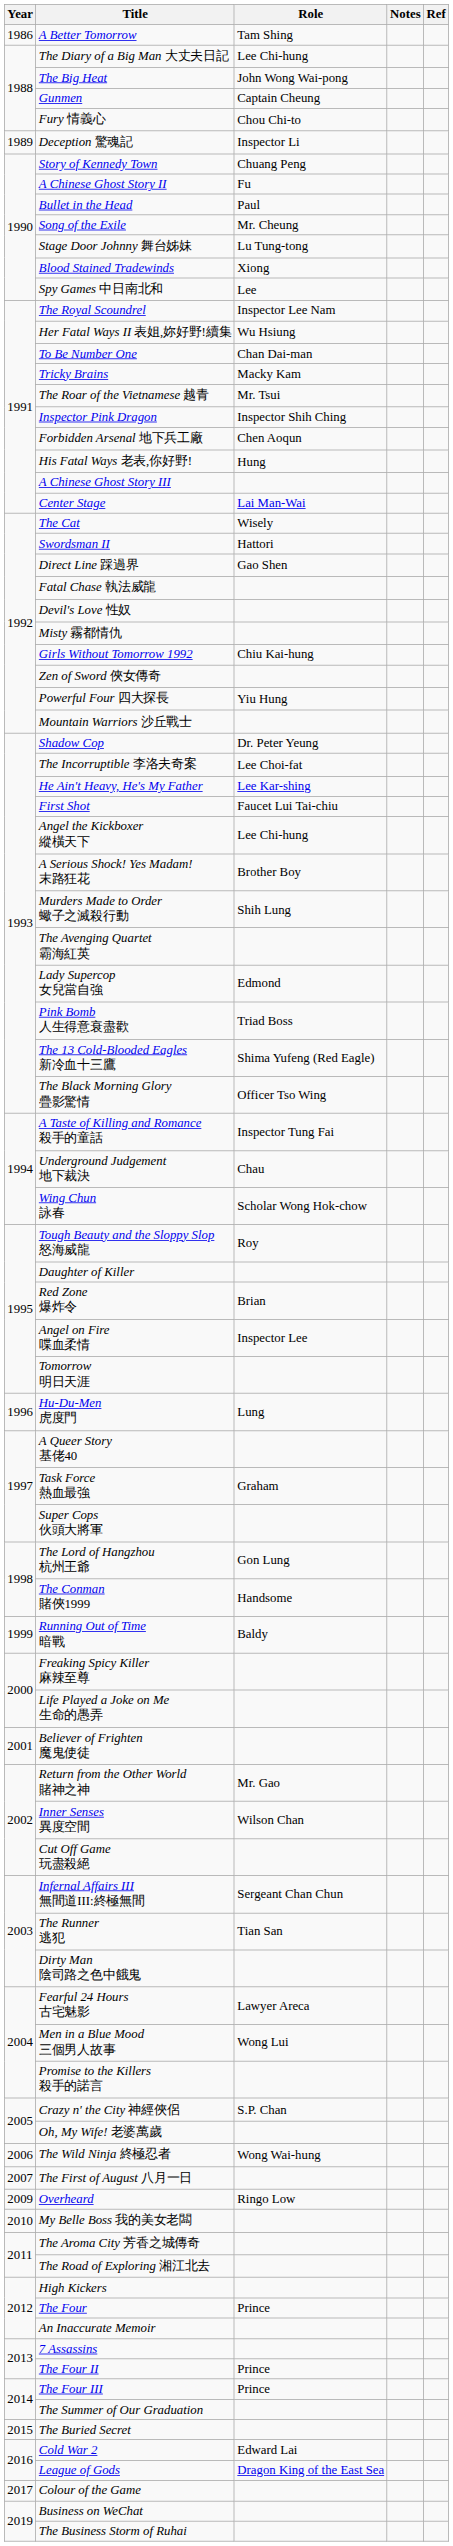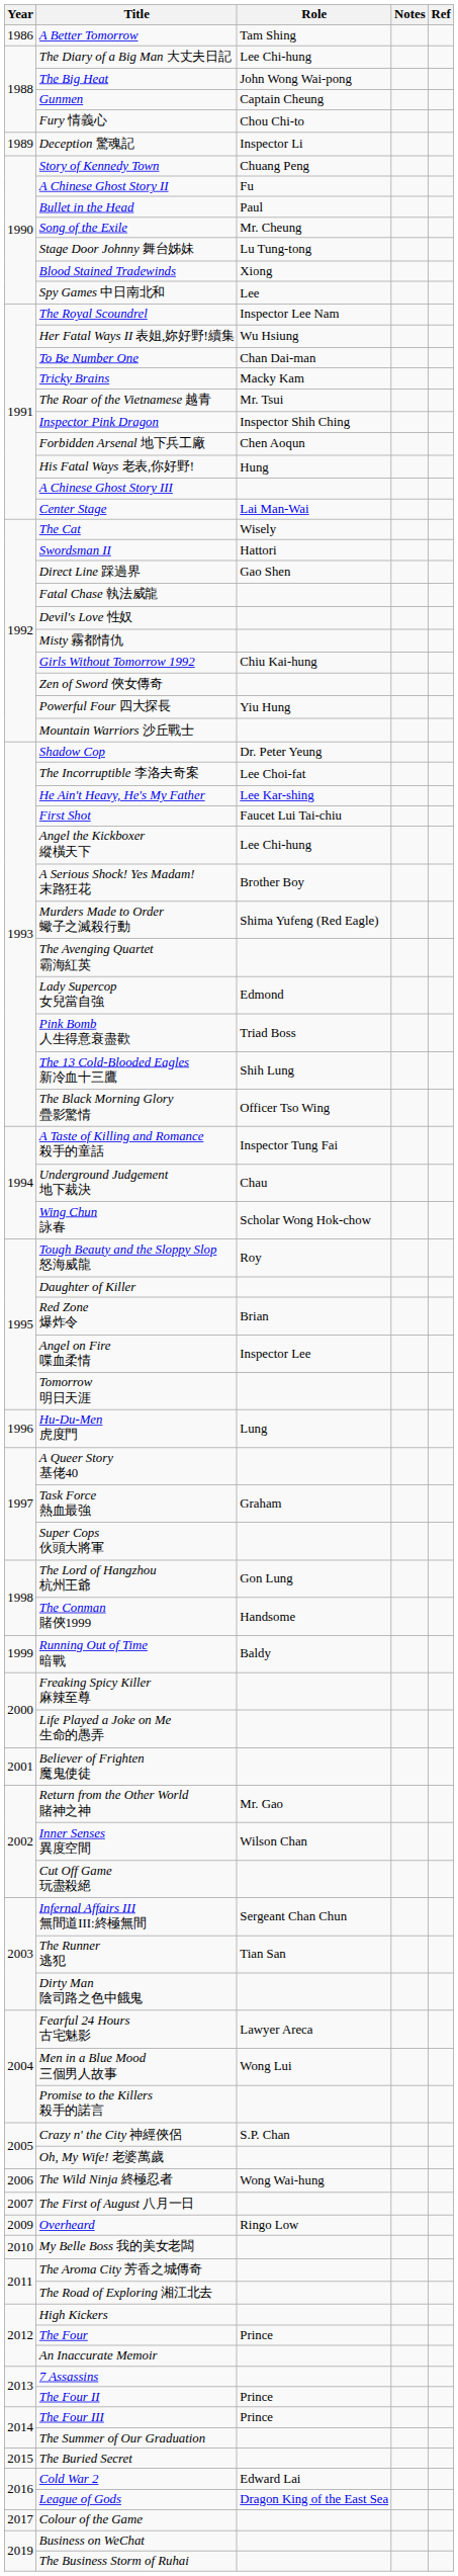 <table class="wikitable">
 <tr>
 <th>Year</th>
 <th>Title</th>
 <th>Role</th>
 <th>Notes</th>
 <th>Ref</th>
 </tr>
 <tr>
 <td>1986</td>
 <td><em><a href='#'>A Better Tomorrow</a></em></td>
 <td>Tam Shing</td>
 <td></td>
 <td></td>
 </tr>
 <tr>
 <td rowspan=4>1988</td>
 <td><em>The Diary of a Big Man</em> 大丈夫日記</td>
 <td>Lee Chi-hung</td>
 <td></td>
 <td></td>
 </tr>
 <tr>
 <td><em><a href='#'>The Big Heat</a></em></td>
 <td>John Wong Wai-pong</td>
 <td></td>
 <td></td>
 </tr>
 <tr>
 <td><em><a href='#'>Gunmen</a></em></td>
 <td>Captain Cheung</td>
 <td></td>
 <td></td>
 </tr>
 <tr>
 <td><em>Fury</em> 情義心</td>
 <td>Chou Chi-to</td>
 <td></td>
 <td></td>
 </tr>
 <tr>
 <td>1989</td>
 <td><em>Deception</em> 驚魂記</td>
 <td>Inspector Li</td>
 <td></td>
 <td></td>
 </tr>
 <tr>
 <td rowspan=7>1990</td>
 <td><em><a href='#'>Story of Kennedy Town</a></em></td>
 <td>Chuang Peng</td>
 <td></td>
 <td></td>
 </tr>
 <tr>
 <td><em><a href='#'>A Chinese Ghost Story II</a></em></td>
 <td>Fu</td>
 <td></td>
 <td></td>
 </tr>
 <tr>
 <td><em><a href='#'>Bullet in the Head</a></em></td>
 <td>Paul</td>
 <td></td>
 <td></td>
 </tr>
 <tr>
 <td><em><a href='#'>Song of the Exile</a></em></td>
 <td>Mr. Cheung</td>
 <td></td>
 <td></td>
 </tr>
 <tr>
 <td><em>Stage Door Johnny</em> 舞台姊妹</td>
 <td>Lu Tung-tong</td>
 <td></td>
 <td></td>
 </tr>
 <tr>
 <td><em><a href='#'>Blood Stained Tradewinds</a></em></td>
 <td>Xiong</td>
 <td></td>
 <td></td>
 </tr>
 <tr>
 <td><em>Spy Games</em> 中日南北和</td>
 <td>Lee</td>
 <td></td>
 <td></td>
 </tr>
 <tr>
 <td rowspan=10>1991</td>
 <td><em><a href='#'>The Royal Scoundrel</a></em></td>
 <td>Inspector Lee Nam</td>
 <td></td>
 <td></td>
 </tr>
 <tr>
 <td><em>Her Fatal Ways II</em> 表姐,妳好野!續集</td>
 <td>Wu Hsiung</td>
 <td></td>
 <td></td>
 </tr>
 <tr>
 <td><em><a href='#'>To Be Number One</a></em></td>
 <td>Chan Dai-man</td>
 <td></td>
 <td></td>
 </tr>
 <tr>
 <td><em><a href='#'>Tricky Brains</a></em></td>
 <td>Macky Kam</td>
 <td></td>
 <td></td>
 </tr>
 <tr>
 <td><em>The Roar of the Vietnamese</em> 越青</td>
 <td>Mr. Tsui</td>
 <td></td>
 <td></td>
 </tr>
 <tr>
 <td><em><a href='#'>Inspector Pink Dragon</a></em></td>
 <td>Inspector Shih Ching</td>
 <td></td>
 <td></td>
 </tr>
 <tr>
 <td><em>Forbidden Arsenal</em> 地下兵工廠</td>
 <td>Chen Aoqun</td>
 <td></td>
 <td></td>
 </tr>
 <tr>
 <td><em>His Fatal Ways</em> 老表,你好野!</td>
 <td>Hung</td>
 <td></td>
 <td></td>
 </tr>
 <tr>
 <td><em><a href='#'>A Chinese Ghost Story III</a></em></td>
 <td></td>
 <td></td>
 <td></td>
 </tr>
 <tr>
 <td><em><a href='#'>Center Stage</a></em></td>
 <td><a href='#'>Lai Man-Wai</a></td>
 <td></td>
 <td></td>
 </tr>
 <tr>
 <td rowspan=10>1992</td>
 <td><em><a href='#'>The Cat</a></em></td>
 <td>Wisely</td>
 <td></td>
 <td></td>
 </tr>
 <tr>
 <td><em><a href='#'>Swordsman II</a></em></td>
 <td>Hattori</td>
 <td></td>
 <td></td>
 </tr>
 <tr>
 <td><em>Direct Line</em> 踩過界</td>
 <td>Gao Shen</td>
 <td></td>
 <td></td>
 </tr>
 <tr>
 <td><em>Fatal Chase</em> 執法威龍</td>
 <td></td>
 <td></td>
 <td></td>
 </tr>
 <tr>
 <td><em>Devil's Love</em> 性奴</td>
 <td></td>
 <td></td>
 <td></td>
 </tr>
 <tr>
 <td><em>Misty</em> 霧都情仇</td>
 <td></td>
 <td></td>
 <td></td>
 </tr>
 <tr>
 <td><em><a href='#'>Girls Without Tomorrow 1992</a></em></td>
 <td>Chiu Kai-hung</td>
 <td></td>
 <td></td>
 </tr>
 <tr>
 <td><em>Zen of Sword</em> 俠女傳奇</td>
 <td></td>
 <td></td>
 <td></td>
 </tr>
 <tr>
 <td><em>Powerful Four</em> 四大探長</td>
 <td>Yiu Hung</td>
 <td></td>
 <td></td>
 </tr>
 <tr>
 <td><em>Mountain Warriors</em> 沙丘戰士</td>
 <td></td>
 <td></td>
 <td></td>
 </tr>
 <tr>
 <td rowspan=12>1993</td>
 <td><em><a href='#'>Shadow Cop</a></em></td>
 <td>Dr. Peter Yeung</td>
 <td></td>
 <td></td>
 </tr>
 <tr>
 <td><em>The Incorruptible</em> 李洛夫奇案</td>
 <td>Lee Choi-fat</td>
 <td></td>
 <td></td>
 </tr>
 <tr>
 <td><em><a href='#'>He Ain't Heavy, He's My Father</a></em></td>
 <td><a href='#'>Lee Kar-shing</a></td>
 <td></td>
 <td></td>
 </tr>
 <tr>
 <td><em><a href='#'>First Shot</a></em></td>
 <td>Faucet Lui Tai-chiu</td>
 <td></td>
 <td></td>
 </tr>
 <tr>
 <td><em>Angel the Kickboxer</em><br>縱橫天下</td>
 <td>Lee Chi-hung</td>
 <td></td>
 <td></td>
 </tr>
 <tr>
 <td><em>A Serious Shock! Yes Madam!</em><br>末路狂花</td>
 <td>Brother Boy</td>
 <td></td>
 <td></td>
 </tr>
 <tr>
 <td><em>Murders Made to Order</em><br>蠍子之滅殺行動</td>
-<td>Shih Lung</td>
+<td>Shima Yufeng (Red Eagle)</td>
 <td></td>
 <td></td>
 </tr>
 <tr>
 <td><em>The Avenging Quartet</em><br>霸海紅英</td>
 <td></td>
 <td></td>
 <td></td>
 </tr>
 <tr>
 <td><em>Lady Supercop</em><br>女兒當自強</td>
 <td>Edmond</td>
 <td></td>
 <td></td>
 </tr>
 <tr>
 <td><em><a href='#'>Pink Bomb</a></em><br>人生得意衰盡歡</td>
 <td>Triad Boss</td>
 <td></td>
 <td></td>
 </tr>
 <tr>
 <td><em><a href='#'>The 13 Cold-Blooded Eagles</a></em><br>新冷血十三鷹</td>
-<td>Shima Yufeng (Red Eagle)</td>
+<td>Shih Lung</td>
 <td></td>
 <td></td>
 </tr>
 <tr>
 <td><em>The Black Morning Glory</em><br>疊影驚情</td>
 <td>Officer Tso Wing</td>
 <td></td>
 <td></td>
 </tr>
 <tr>
 <td rowspan=3>1994</td>
 <td><em><a href='#'>A Taste of Killing and Romance</a></em><br>殺手的童話</td>
 <td>Inspector Tung Fai</td>
 <td></td>
 <td></td>
 </tr>
 <tr>
 <td><em>Underground Judgement</em><br>地下裁決</td>
 <td>Chau</td>
 <td></td>
 <td></td>
 </tr>
 <tr>
 <td><em><a href='#'>Wing Chun</a></em><br>詠春</td>
 <td>Scholar Wong Hok-chow</td>
 <td></td>
 <td></td>
 </tr>
 <tr>
 <td rowspan=5>1995</td>
 <td><em><a href='#'>Tough Beauty and the Sloppy Slop</a></em><br>怒海威龍</td>
 <td>Roy</td>
 <td></td>
 <td></td>
 </tr>
 <tr>
 <td><em>Daughter of Killer</em></td>
 <td></td>
 <td></td>
 <td></td>
 </tr>
 <tr>
 <td><em>Red Zone</em><br>爆炸令</td>
 <td>Brian</td>
 <td></td>
 <td></td>
 </tr>
 <tr>
 <td><em>Angel on Fire</em><br>喋血柔情</td>
 <td>Inspector Lee</td>
 <td></td>
 <td></td>
 </tr>
 <tr>
 <td><em>Tomorrow</em><br>明日天涯</td>
 <td></td>
 <td></td>
 <td></td>
 </tr>
 <tr>
 <td>1996</td>
 <td><em><a href='#'>Hu-Du-Men</a></em><br>虎度門</td>
 <td>Lung</td>
 <td></td>
 <td></td>
 </tr>
 <tr>
 <td rowspan=3>1997</td>
 <td><em>A Queer Story</em><br>基佬40</td>
 <td></td>
 <td></td>
 <td></td>
 </tr>
 <tr>
 <td><em>Task Force</em><br>熱血最強</td>
 <td>Graham</td>
 <td></td>
 <td></td>
 </tr>
 <tr>
 <td><em>Super Cops</em><br>伙頭大將軍</td>
 <td></td>
 <td></td>
 <td></td>
 </tr>
 <tr>
 <td rowspan=2>1998</td>
 <td><em>The Lord of Hangzhou</em><br>杭州王爺</td>
 <td>Gon Lung</td>
 <td></td>
 <td></td>
 </tr>
 <tr>
 <td><em><a href='#'>The Conman</a></em><br>賭俠1999</td>
 <td>Handsome</td>
 <td></td>
 <td></td>
 </tr>
 <tr>
 <td>1999</td>
 <td><em><a href='#'>Running Out of Time</a></em><br>暗戰</td>
 <td>Baldy</td>
 <td></td>
 <td></td>
 </tr>
 <tr>
 <td rowspan=2>2000</td>
 <td><em>Freaking Spicy Killer</em><br>麻辣至尊</td>
 <td></td>
 <td></td>
 <td></td>
 </tr>
 <tr>
 <td><em>Life Played a Joke on Me</em><br>生命的愚弄</td>
 <td></td>
 <td></td>
 <td></td>
 </tr>
 <tr>
 <td>2001</td>
 <td><em>Believer of Frighten</em><br>魔鬼使徒</td>
 <td></td>
 <td></td>
 <td></td>
 </tr>
 <tr>
 <td rowspan=3>2002</td>
 <td><em>Return from the Other World</em><br>賭神之神</td>
 <td>Mr. Gao</td>
 <td></td>
 <td></td>
 </tr>
 <tr>
 <td><em><a href='#'>Inner Senses</a></em><br>異度空間</td>
 <td>Wilson Chan</td>
 <td></td>
 <td></td>
 </tr>
 <tr>
 <td><em>Cut Off Game</em><br>玩盡殺絕</td>
 <td></td>
 <td></td>
 <td></td>
 </tr>
 <tr>
 <td rowspan=3>2003</td>
 <td><em><a href='#'>Infernal Affairs III</a></em><br>無間道III:終極無間</td>
 <td>Sergeant Chan Chun</td>
 <td></td>
 <td></td>
 </tr>
 <tr>
 <td><em>The Runner</em><br>逃犯</td>
 <td>Tian San</td>
 <td></td>
 <td></td>
 </tr>
 <tr>
 <td><em>Dirty Man</em><br>陰司路之色中餓鬼</td>
 <td></td>
 <td></td>
 <td></td>
 </tr>
 <tr>
 <td rowspan=3>2004</td>
 <td><em>Fearful 24 Hours</em><br>古宅魅影</td>
 <td>Lawyer Areca</td>
 <td></td>
 <td></td>
 </tr>
 <tr>
 <td><em>Men in a Blue Mood</em><br>三個男人故事</td>
 <td>Wong Lui</td>
 <td></td>
 <td></td>
 </tr>
 <tr>
 <td><em>Promise to the Killers</em><br>殺手的諾言</td>
 <td></td>
 <td></td>
 <td></td>
 </tr>
 <tr>
 <td rowspan=2>2005</td>
 <td><em>Crazy n' the City</em> 神經俠侶</td>
 <td>S.P. Chan</td>
 <td></td>
 <td></td>
 </tr>
 <tr>
 <td><em>Oh, My Wife!</em> 老婆萬歲</td>
 <td></td>
 <td></td>
 <td></td>
 </tr>
 <tr>
 <td>2006</td>
 <td><em>The Wild Ninja</em> 終極忍者</td>
 <td>Wong Wai-hung</td>
 <td></td>
 <td></td>
 </tr>
 <tr>
 <td>2007</td>
 <td><em>The First of August</em> 八月一日</td>
 <td></td>
 <td></td>
 <td></td>
 </tr>
 <tr>
 <td>2009</td>
 <td><em><a href='#'>Overheard</a></em></td>
 <td>Ringo Low</td>
 <td></td>
 <td></td>
 </tr>
 <tr>
 <td>2010</td>
 <td><em>My Belle Boss</em> 我的美女老闆</td>
 <td></td>
 <td></td>
 <td></td>
 </tr>
 <tr>
 <td rowspan=2>2011</td>
 <td><em>The Aroma City</em> 芳香之城傳奇</td>
 <td></td>
 <td></td>
 <td></td>
 </tr>
 <tr>
 <td><em>The Road of Exploring</em> 湘江北去</td>
 <td></td>
 <td></td>
 <td></td>
 </tr>
 <tr>
 <td rowspan=3>2012</td>
 <td><em>High Kickers</em></td>
 <td></td>
 <td></td>
 <td></td>
 </tr>
 <tr>
 <td><em><a href='#'>The Four</a></em></td>
 <td>Prince</td>
 <td></td>
 <td></td>
 </tr>
 <tr>
 <td><em>An Inaccurate Memoir</em></td>
 <td></td>
 <td></td>
 <td></td>
 </tr>
 <tr>
 <td rowspan=2>2013</td>
 <td><em><a href='#'>7 Assassins</a></em></td>
 <td></td>
 <td></td>
 <td></td>
 </tr>
 <tr>
 <td><em><a href='#'>The Four II</a></em></td>
 <td>Prince</td>
 <td></td>
 <td></td>
 </tr>
 <tr>
 <td rowspan=2>2014</td>
 <td><em><a href='#'>The Four III</a></em></td>
 <td>Prince</td>
 <td></td>
 <td></td>
 </tr>
 <tr>
 <td><em>The Summer of Our Graduation</em></td>
 <td></td>
 <td></td>
 <td></td>
 </tr>
 <tr>
 <td>2015</td>
 <td><em>The Buried Secret</em></td>
 <td></td>
 <td></td>
 <td></td>
 </tr>
 <tr>
 <td rowspan=2>2016</td>
 <td><em><a href='#'>Cold War 2</a></em></td>
 <td>Edward Lai</td>
 <td></td>
 <td></td>
 </tr>
 <tr>
 <td><em><a href='#'>League of Gods</a></em></td>
 <td><a href='#'>Dragon King of the East Sea</a></td>
 <td></td>
 <td></td>
 </tr>
 <tr>
 <td>2017</td>
 <td><em>Colour of the Game</em></td>
 <td></td>
 <td></td>
 <td></td>
 </tr>
 <tr>
 <td rowspan=2>2019</td>
 <td><em>Business on WeChat</em></td>
 <td></td>
 <td></td>
 <td></td>
 </tr>
 <tr>
 <td><em>The Business Storm of Ruhai</em></td>
 <td></td>
 <td></td>
 <td></td>
 </tr>
 </table>
